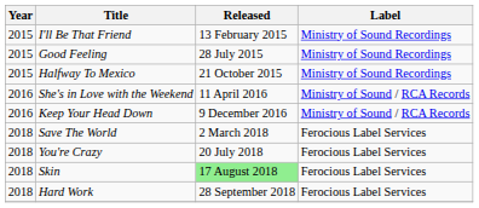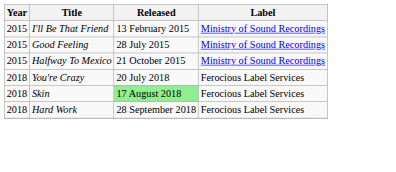 <table class="wikitable">
 <tr>
 <th>Year</th>
 <th>Title</th>
 <th>Released</th>
 <th>Label</th>
 </tr>
 <tr>
 <td>2015</td>
 <td><em>I'll Be That Friend</em></td>
 <td>13 February 2015</td>
 <td><a href='#'>Ministry of Sound Recordings</a></td>
 </tr>
 <tr>
 <td>2015</td>
 <td><em>Good Feeling</em></td>
 <td>28 July 2015</td>
 <td><a href='#'>Ministry of Sound Recordings</a></td>
 </tr>
 <tr>
 <td>2015</td>
 <td><em>Halfway To Mexico</em></td>
 <td>21 October 2015</td>
 <td><a href='#'>Ministry of Sound Recordings</a></td>
 </tr>
 <tr>
-<td>2016</td>
-<td><em>She's in Love with the Weekend</em></td>
-<td>11 April 2016</td>
-<td><a href='#'>Ministry of Sound</a> / <a href='#'>RCA Records</a></td>
-</tr>
-<tr>
-<td>2016</td>
-<td><em>Keep Your Head Down</em></td>
-<td>9 December 2016</td>
-<td><a href='#'>Ministry of Sound</a> / <a href='#'>RCA Records</a></td>
-</tr>
-<tr>
-<td>2018</td>
-<td><em>Save The World</em></td>
-<td>2 March 2018</td>
-<td>Ferocious Label Services</td>
-</tr>
-<tr>
 <td>2018</td>
 <td><em>You're Crazy</em></td>
 <td>20 July 2018</td>
 <td>Ferocious Label Services</td>
 </tr>
 <tr>
 <td>2018</td>
 <td><em>Skin</em></td>
 <td style="background: lightgreen;">17 August 2018</td>
 <td>Ferocious Label Services</td>
 </tr>
 <tr>
 <td>2018</td>
 <td><em>Hard Work</em></td>
 <td>28 September 2018</td>
 <td>Ferocious Label Services</td>
 </tr>
 <tr>
 </tr>
 </table>
